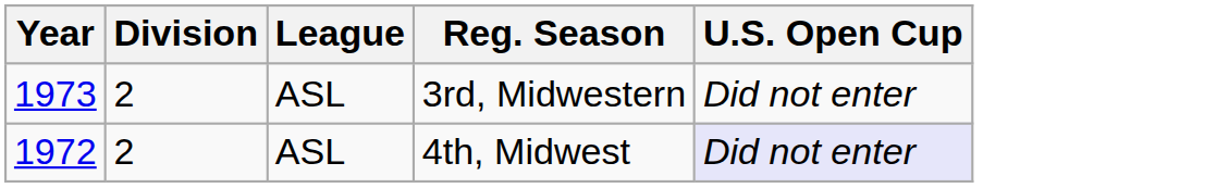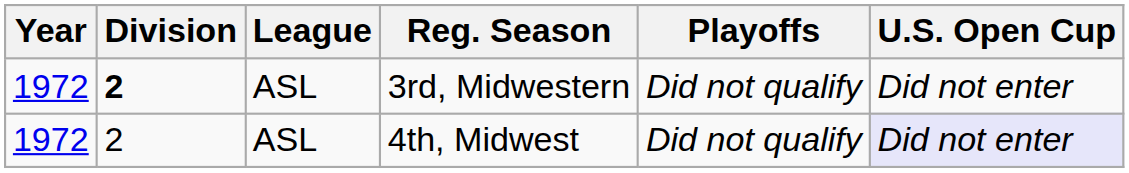 <table class="wikitable">
 <tr>
 <th>Year</th>
 <th>Division</th>
 <th>League</th>
 <th>Reg. Season</th>
+<th>Playoffs</th>
 <th>U.S. Open Cup</th>
 </tr>
 <tr>
-<td><a href='#'>1973</a></td>
-<td>2</td>
+<td><a href='#'>1972</a></td>
+<td><strong>2</strong></td>
 <td>ASL</td>
 <td>3rd, Midwestern</td>
+<td><em>Did not qualify</em></td>
 <td><em>Did not enter</em></td>
 </tr>
 <tr>
 <td><a href='#'>1972</a></td>
 <td>2</td>
 <td>ASL</td>
 <td>4th, Midwest</td>
+<td><em>Did not qualify</em></td>
 <td style="background: lavender;"><em>Did not enter</em></td>
 </tr>
 </table>
